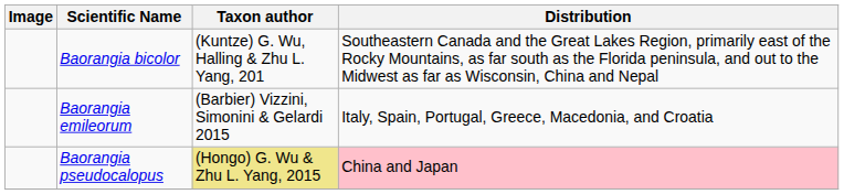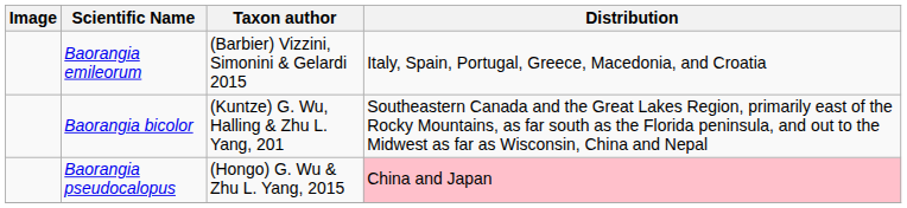 <table class="wikitable sortable">
 <tr>
 <th>Image</th>
 <th>Scientific Name</th>
 <th>Taxon author</th>
 <th>Distribution</th>
 </tr>
 <tr>
 <td></td>
+<td><em><a href='#'>Baorangia emileorum</a></em></td>
+<td>(Barbier) Vizzini, Simonini & Gelardi 2015</td>
+<td>Italy, Spain, Portugal, Greece, Macedonia, and Croatia</td>
+</tr>
+<tr>
+<td></td>
 <td><em><a href='#'>Baorangia bicolor</a></em></td>
 <td>(Kuntze) G. Wu, Halling & Zhu L. Yang, 201</td>
 <td>Southeastern Canada and the Great Lakes Region, primarily east of the Rocky Mountains, as far south as the Florida peninsula, and out to the Midwest as far as Wisconsin, China and Nepal</td>
 </tr>
 <tr>
 <td></td>
-<td><em><a href='#'>Baorangia emileorum</a></em></td>
-<td>(Barbier) Vizzini, Simonini & Gelardi 2015</td>
-<td>Italy, Spain, Portugal, Greece, Macedonia, and Croatia</td>
-</tr>
-<tr>
-<td></td>
 <td><em><a href='#'>Baorangia pseudocalopus </a></em></td>
-<td style="background: khaki;">(Hongo) G. Wu & Zhu L. Yang, 2015</td>
+<td>(Hongo) G. Wu & Zhu L. Yang, 2015</td>
 <td style="background: pink;">China and Japan</td>
 </tr>
 <tr>
 </tr>
 </table>
